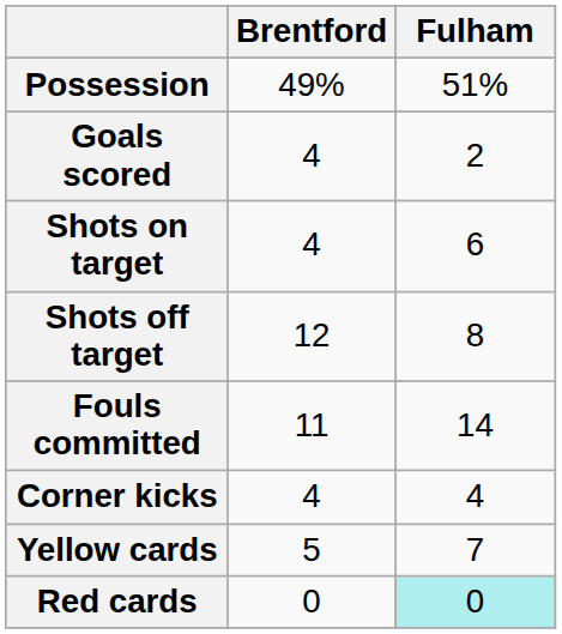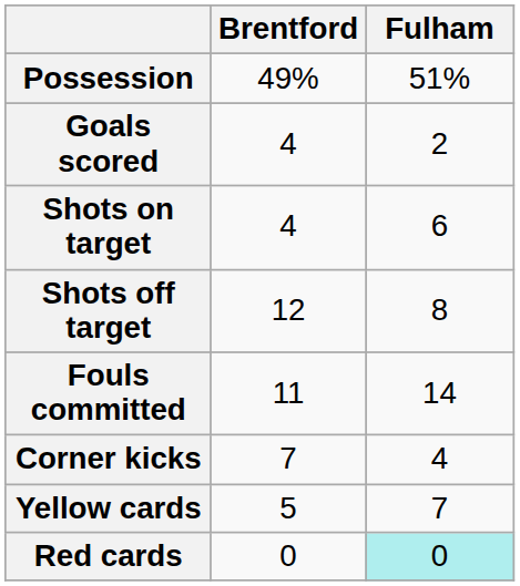 <table class="wikitable plainrowheaders" style="text-align: center">
 <tr>
 <th scope="col" width=100></th>
 <th scope="col" width=70>Brentford</th>
 <th scope="col" width=70>Fulham</th>
 </tr>
 <tr>
 <th scope="row">Possession</th>
 <td>49%</td>
 <td>51%</td>
 </tr>
 <tr>
 <th scope="row">Goals scored</th>
 <td>4</td>
 <td>2</td>
 </tr>
 <tr>
 <th scope="row">Shots on target</th>
 <td>4</td>
 <td>6</td>
 </tr>
 <tr>
 <th scope="row">Shots off target</th>
 <td>12</td>
 <td>8</td>
 </tr>
 <tr>
 <th scope="row">Fouls committed</th>
 <td>11</td>
 <td>14</td>
 </tr>
 <tr>
 <th scope="row">Corner kicks</th>
-<td>4</td>
+<td>7</td>
 <td>4</td>
 </tr>
 <tr>
 <th scope="row">Yellow cards</th>
 <td>5</td>
 <td>7</td>
 </tr>
 <tr>
 <th scope="row">Red cards</th>
 <td>0</td>
 <td style="background: paleturquoise;">0</td>
 </tr>
 </table>
